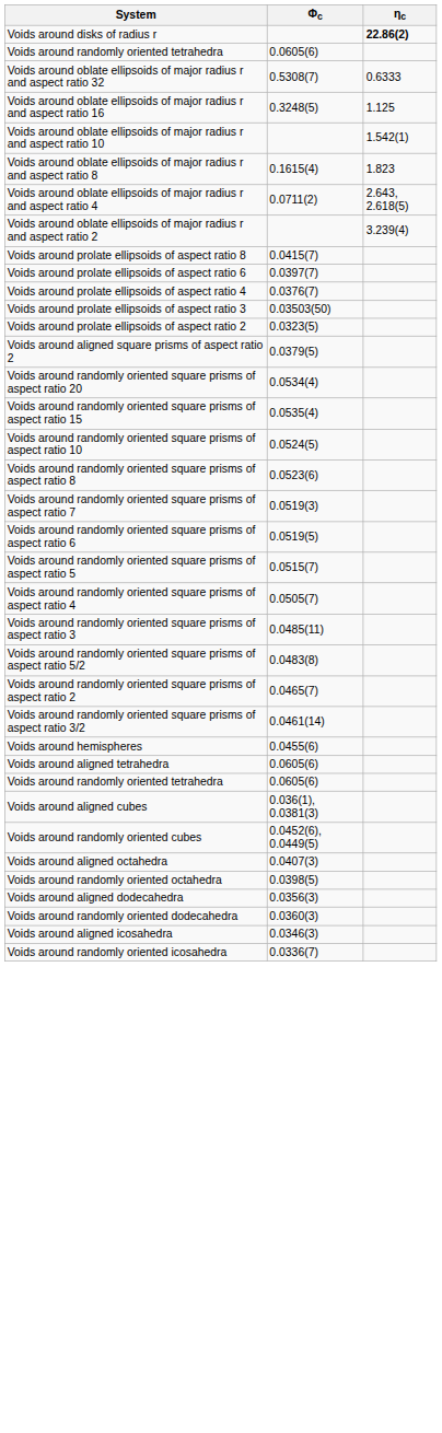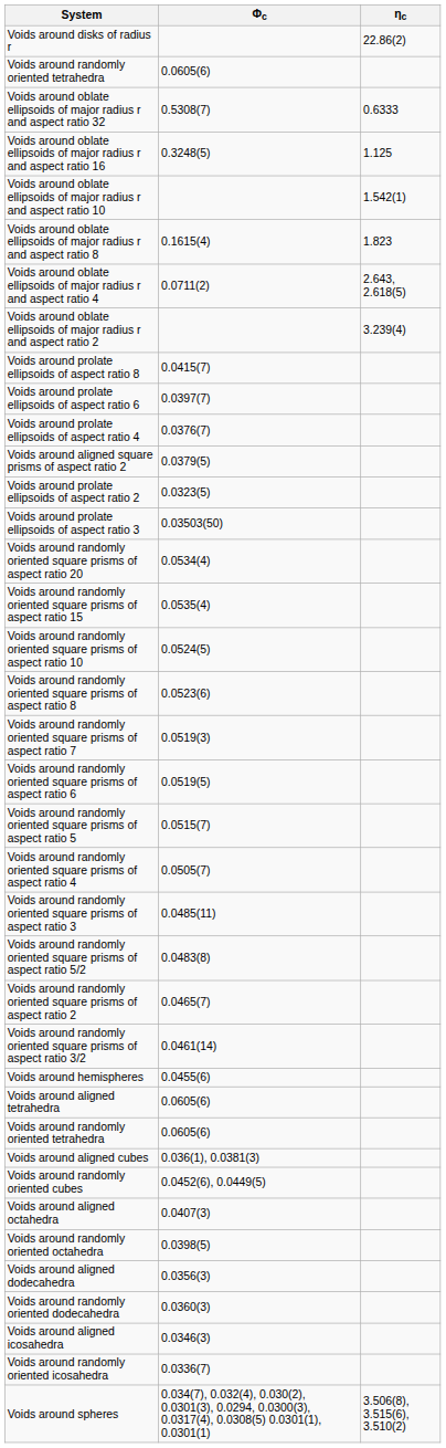 <table class="wikitable">
 <tr>
 <th>System</th>
 <th>Φ<sub>c</sub></th>
 <th>η<sub>c</sub></th>
 </tr>
 <tr>
 <td>Voids around disks of radius r</td>
 <td></td>
-<td><strong>22.86(2)</strong></td>
+<td>22.86(2)</td>
 </tr>
 <tr>
 <td>Voids around randomly oriented tetrahedra</td>
 <td>0.0605(6)</td>
 <td></td>
 </tr>
 <tr>
 <td>Voids around oblate ellipsoids of major radius r and aspect ratio 32</td>
 <td>0.5308(7)</td>
 <td>0.6333</td>
 </tr>
 <tr>
 <td>Voids around oblate ellipsoids of major radius r and aspect ratio 16</td>
 <td>0.3248(5)</td>
 <td>1.125</td>
 </tr>
 <tr>
 <td>Voids around oblate ellipsoids of major radius r and aspect ratio 10</td>
 <td></td>
 <td>1.542(1)</td>
 </tr>
 <tr>
 <td>Voids around oblate ellipsoids of major radius r and aspect ratio 8</td>
 <td>0.1615(4)</td>
 <td>1.823</td>
 </tr>
 <tr>
 <td>Voids around oblate ellipsoids of major radius r and aspect ratio 4</td>
 <td>0.0711(2)</td>
 <td>2.643, 2.618(5)</td>
 </tr>
 <tr>
 <td>Voids around oblate ellipsoids of major radius r and aspect ratio 2</td>
 <td></td>
 <td>3.239(4) </td>
 </tr>
 <tr>
 <td>Voids around prolate ellipsoids of aspect ratio 8</td>
 <td>0.0415(7)</td>
 <td></td>
 </tr>
 <tr>
 <td>Voids around prolate ellipsoids of aspect ratio 6</td>
 <td>0.0397(7)</td>
 <td></td>
 </tr>
 <tr>
 <td>Voids around prolate ellipsoids of aspect ratio 4</td>
 <td>0.0376(7)</td>
 <td></td>
 </tr>
 <tr>
-<td>Voids around prolate ellipsoids of aspect ratio 3</td>
-<td>0.03503(50)</td>
+<td>Voids around aligned square prisms of aspect ratio 2</td>
+<td>0.0379(5) </td>
 <td></td>
 </tr>
 <tr>
 <td>Voids around prolate ellipsoids of aspect ratio 2</td>
 <td>0.0323(5)</td>
 <td></td>
 </tr>
 <tr>
-<td>Voids around aligned square prisms of aspect ratio 2</td>
-<td>0.0379(5) </td>
+<td>Voids around prolate ellipsoids of aspect ratio 3</td>
+<td>0.03503(50)</td>
 <td></td>
 </tr>
 <tr>
 <td>Voids around randomly oriented square prisms of aspect ratio 20</td>
 <td>0.0534(4) </td>
 <td></td>
 </tr>
 <tr>
 <td>Voids around randomly oriented square prisms of aspect ratio 15</td>
 <td>0.0535(4) </td>
 <td></td>
 </tr>
 <tr>
 <td>Voids around randomly oriented square prisms of aspect ratio 10</td>
 <td>0.0524(5) </td>
 <td></td>
 </tr>
 <tr>
 <td>Voids around randomly oriented square prisms of aspect ratio 8</td>
 <td>0.0523(6) </td>
 <td></td>
 </tr>
 <tr>
 <td>Voids around randomly oriented square prisms of aspect ratio 7</td>
 <td>0.0519(3) </td>
 <td></td>
 </tr>
 <tr>
 <td>Voids around randomly oriented square prisms of aspect ratio 6</td>
 <td>0.0519(5) </td>
 <td></td>
 </tr>
 <tr>
 <td>Voids around randomly oriented square prisms of aspect ratio 5</td>
 <td>0.0515(7) </td>
 <td></td>
 </tr>
 <tr>
 <td>Voids around randomly oriented square prisms of aspect ratio 4</td>
 <td>0.0505(7) </td>
 <td></td>
 </tr>
 <tr>
 <td>Voids around randomly oriented square prisms of aspect ratio 3</td>
 <td>0.0485(11) </td>
 <td></td>
 </tr>
 <tr>
 <td>Voids around randomly oriented square prisms of aspect ratio 5/2</td>
 <td>0.0483(8) </td>
 <td></td>
 </tr>
 <tr>
 <td>Voids around randomly oriented square prisms of aspect ratio 2</td>
 <td>0.0465(7) </td>
 <td></td>
 </tr>
 <tr>
 <td>Voids around randomly oriented square prisms of aspect ratio 3/2</td>
 <td>0.0461(14) </td>
 <td></td>
 </tr>
 <tr>
 <td>Voids around hemispheres</td>
 <td>0.0455(6)</td>
 <td></td>
 </tr>
 <tr>
 <td>Voids around aligned tetrahedra</td>
 <td>0.0605(6)</td>
 <td></td>
 </tr>
 <tr>
 <td>Voids around randomly oriented tetrahedra</td>
 <td>0.0605(6)</td>
 <td></td>
 </tr>
 <tr>
 <td>Voids around aligned cubes</td>
 <td>0.036(1), 0.0381(3)</td>
 <td></td>
 </tr>
 <tr>
 <td>Voids around randomly oriented cubes</td>
 <td>0.0452(6), 0.0449(5)</td>
 <td></td>
 </tr>
 <tr>
 <td>Voids around aligned octahedra</td>
 <td>0.0407(3)</td>
 <td></td>
 </tr>
 <tr>
 <td>Voids around randomly oriented octahedra</td>
 <td>0.0398(5)</td>
 <td></td>
 </tr>
 <tr>
 <td>Voids around aligned dodecahedra</td>
 <td>0.0356(3)</td>
 <td></td>
 </tr>
 <tr>
 <td>Voids around randomly oriented dodecahedra</td>
 <td>0.0360(3)</td>
 <td></td>
 </tr>
 <tr>
 <td>Voids around aligned icosahedra</td>
 <td>0.0346(3)</td>
 <td></td>
 </tr>
 <tr>
 <td>Voids around randomly oriented icosahedra</td>
 <td>0.0336(7)</td>
 <td></td>
 </tr>
+<tr>
+<td>Voids around spheres</td>
+<td>0.034(7),  0.032(4), 0.030(2), 0.0301(3), 0.0294, 0.0300(3), 0.0317(4), 0.0308(5) 0.0301(1), 0.0301(1)</td>
+<td>3.506(8), 3.515(6), 3.510(2)</td>
+</tr>
 </table>
